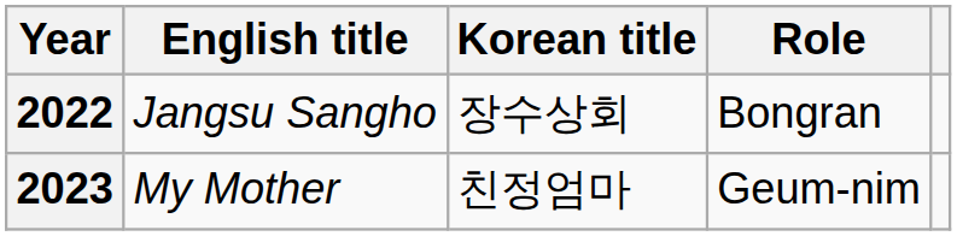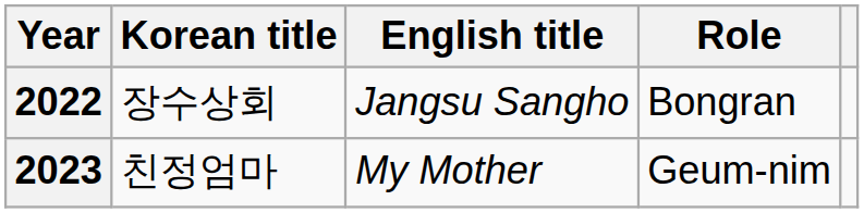 <table class="wikitable sortable plainrowheaders">
 <tr>
 <th scope="col">Year</th>
+<th scope="col">Korean title</th>
 <th scope="col">English title</th>
-<th scope="col">Korean title</th>
 <th scope="col">Role</th>
 <th scope="col" class="unsortable"></th>
 </tr>
 <tr>
 <th scope="row">2022</th>
+<td>장수상회</td>
 <td><em>Jangsu Sangho</em></td>
-<td>장수상회</td>
 <td>Bongran</td>
 <td></td>
 </tr>
 <tr>
 <th scope="row">2023</th>
+<td>친정엄마</td>
 <td><em>My Mother</em></td>
-<td>친정엄마</td>
 <td>Geum-nim</td>
 <td></td>
 </tr>
 </table>
